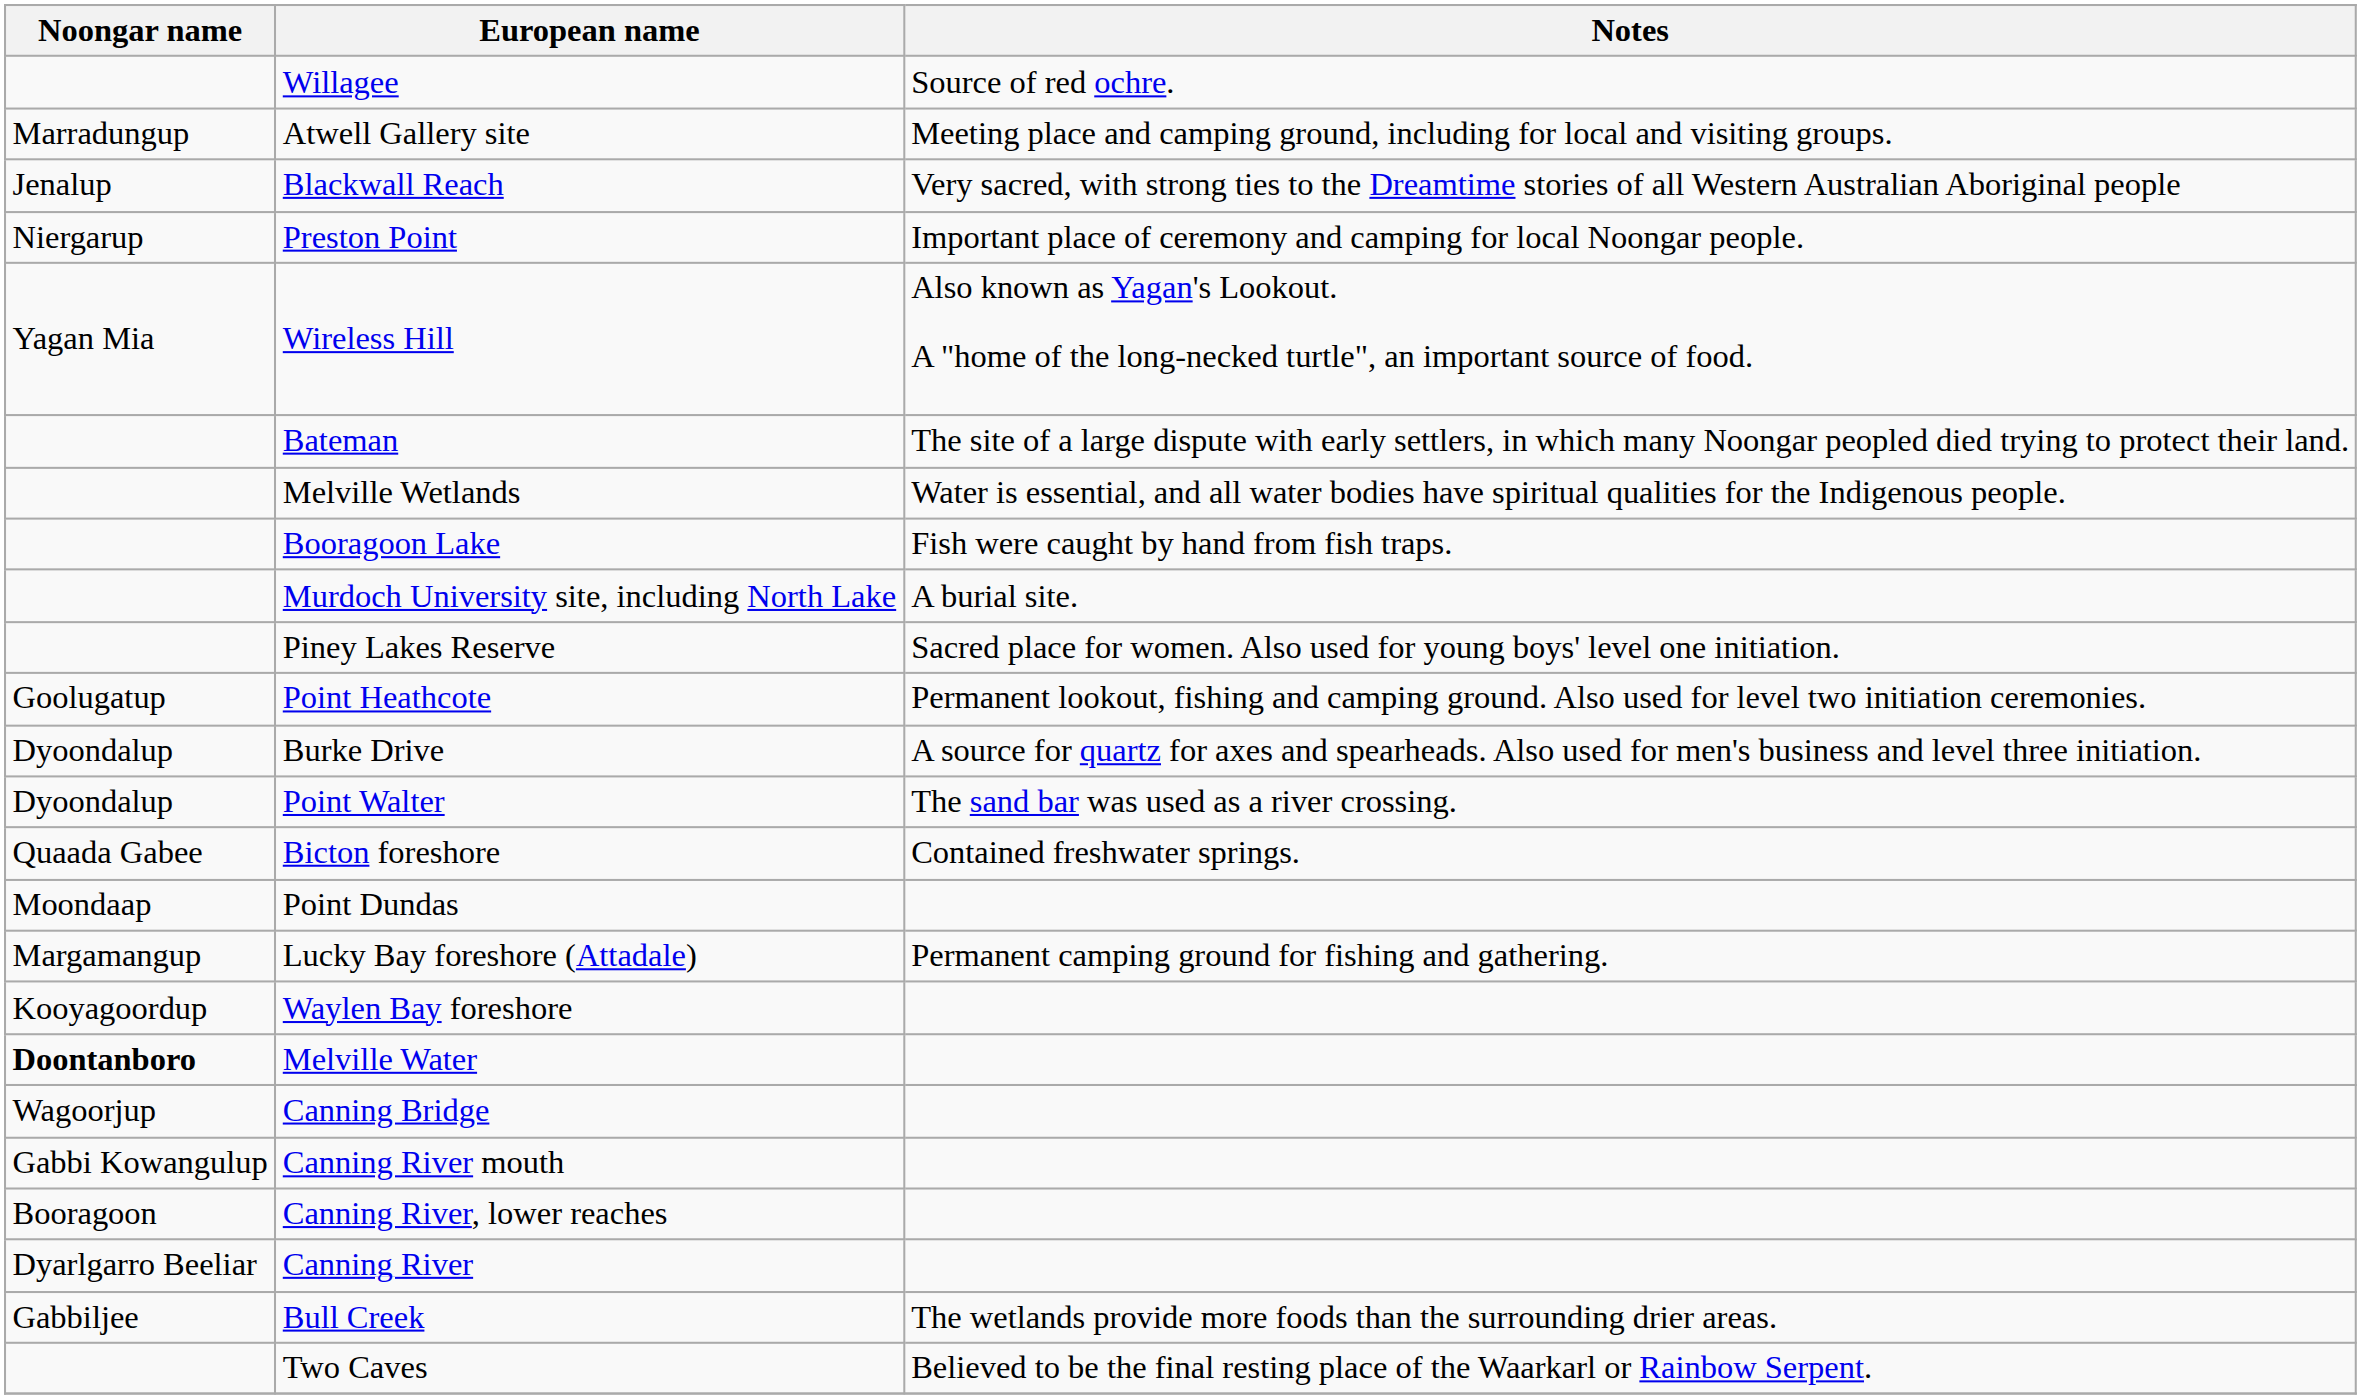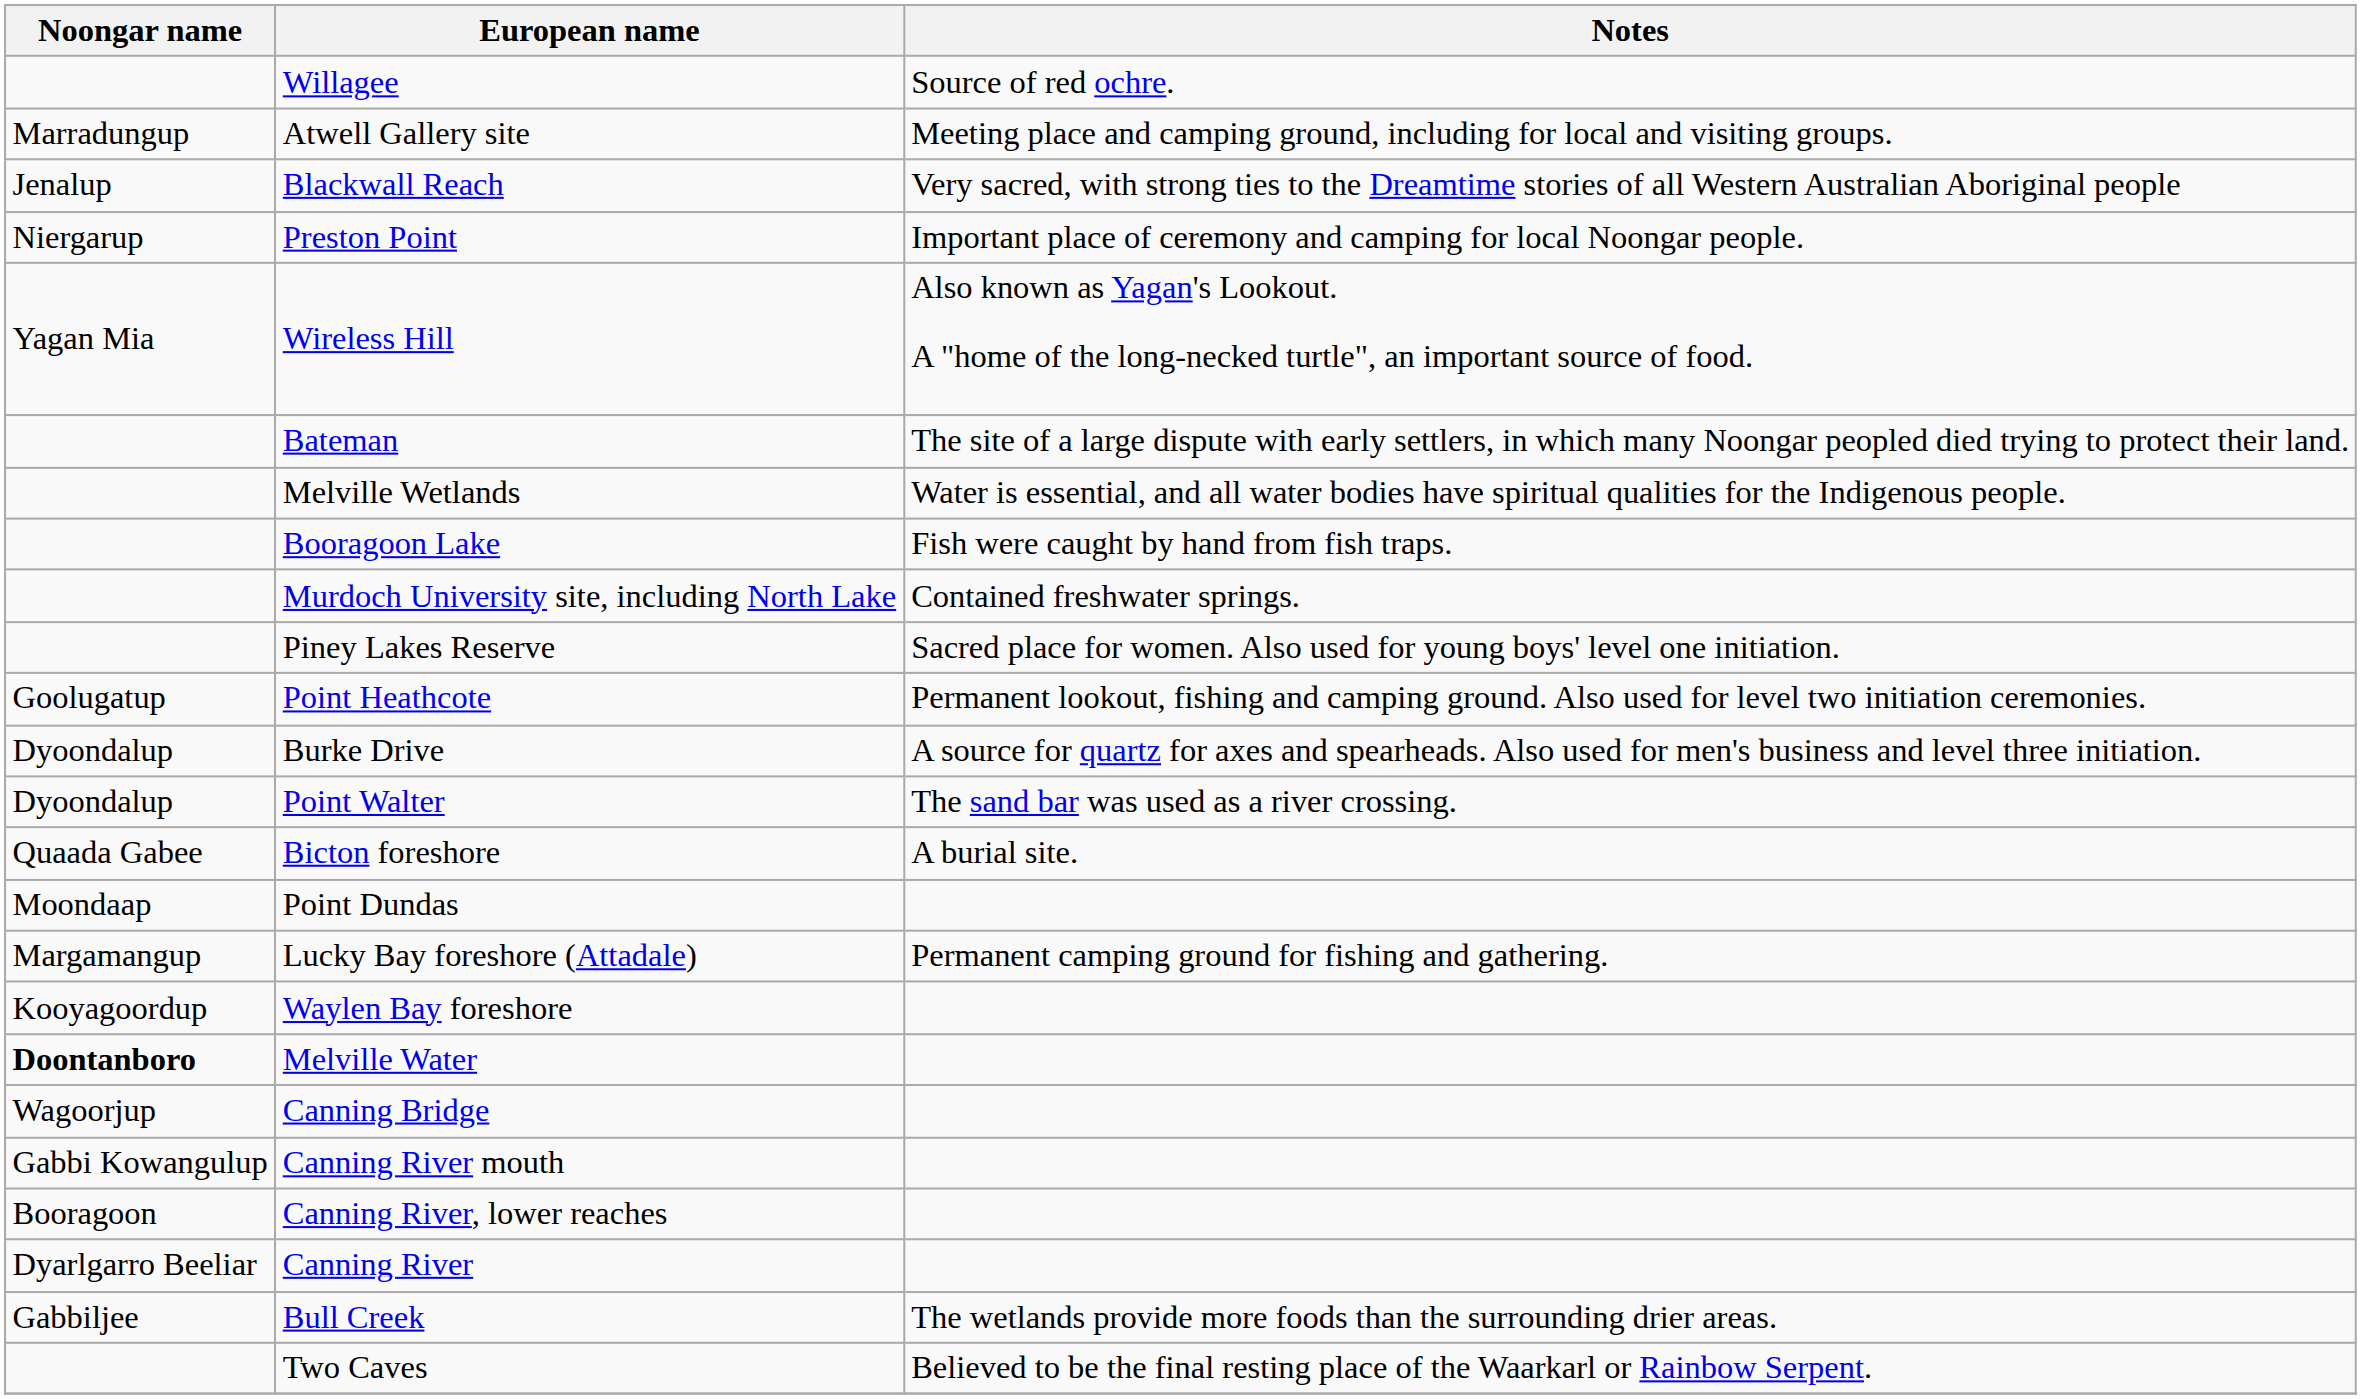 <table class="wikitable sortable">
 <tr>
 <th>Noongar name</th>
 <th>European name</th>
 <th>Notes</th>
 </tr>
 <tr>
 <td></td>
 <td><a href='#'>Willagee</a></td>
 <td>Source of red <a href='#'>ochre</a>.</td>
 </tr>
 <tr>
 <td>Marradungup</td>
 <td>Atwell Gallery site</td>
 <td>Meeting place and camping ground, including for local and visiting groups.</td>
 </tr>
 <tr>
 <td>Jenalup</td>
 <td><a href='#'>Blackwall Reach</a></td>
 <td>Very sacred, with strong ties to the <a href='#'>Dreamtime</a> stories of all Western Australian Aboriginal people</td>
 </tr>
 <tr>
 <td>Niergarup</td>
 <td><a href='#'>Preston Point</a></td>
 <td>Important place of ceremony and camping for local Noongar people.</td>
 </tr>
 <tr>
 <td>Yagan Mia</td>
 <td><a href='#'>Wireless Hill</a></td>
 <td>Also known as <a href='#'>Yagan</a>'s Lookout.<p>A "home of the long-necked turtle", an important source of food.</p></td>
 </tr>
 <tr>
 <td></td>
 <td><a href='#'>Bateman</a></td>
 <td>The site of a large dispute with early settlers, in which many Noongar peopled died trying to protect their land.</td>
 </tr>
 <tr>
 <td></td>
 <td>Melville Wetlands</td>
 <td>Water is essential, and all water bodies have spiritual qualities for the Indigenous people.</td>
 </tr>
 <tr>
 <td></td>
 <td><a href='#'>Booragoon Lake</a></td>
 <td>Fish were caught by hand from fish traps.</td>
 </tr>
 <tr>
 <td></td>
 <td><a href='#'>Murdoch University</a> site, including <a href='#'>North Lake</a></td>
-<td>A burial site.</td>
+<td>Contained freshwater springs.</td>
 </tr>
 <tr>
 <td></td>
 <td>Piney Lakes Reserve</td>
 <td>Sacred place for women. Also used for young boys' level one initiation.</td>
 </tr>
 <tr>
 <td>Goolugatup</td>
 <td><a href='#'>Point Heathcote</a></td>
 <td>Permanent lookout, fishing and camping ground. Also used for level two initiation ceremonies.</td>
 </tr>
 <tr>
 <td>Dyoondalup</td>
 <td>Burke Drive</td>
 <td>A source for <a href='#'>quartz</a> for axes and spearheads. Also used for men's business and level three initiation.</td>
 </tr>
 <tr>
 <td>Dyoondalup</td>
 <td><a href='#'>Point Walter</a></td>
 <td>The <a href='#'>sand bar</a> was used as a river crossing.</td>
 </tr>
 <tr>
 <td>Quaada Gabee</td>
 <td><a href='#'>Bicton</a> foreshore</td>
-<td>Contained freshwater springs.</td>
+<td>A burial site.</td>
 </tr>
 <tr>
 <td>Moondaap</td>
 <td>Point Dundas</td>
 <td></td>
 </tr>
 <tr>
 <td>Margamangup</td>
 <td>Lucky Bay foreshore (<a href='#'>Attadale</a>)</td>
 <td>Permanent camping ground for fishing and gathering.</td>
 </tr>
 <tr>
 <td>Kooyagoordup</td>
 <td><a href='#'>Waylen Bay</a> foreshore</td>
 <td></td>
 </tr>
 <tr>
 <td><strong>Doontanboro</strong></td>
 <td><a href='#'>Melville Water</a></td>
 <td></td>
 </tr>
 <tr>
 <td>Wagoorjup</td>
 <td><a href='#'>Canning Bridge</a></td>
 <td></td>
 </tr>
 <tr>
 <td>Gabbi Kowangulup</td>
 <td><a href='#'>Canning River</a> mouth</td>
 <td></td>
 </tr>
 <tr>
 <td>Booragoon</td>
 <td><a href='#'>Canning River</a>, lower reaches</td>
 </tr>
 <tr>
 <td>Dyarlgarro Beeliar</td>
 <td><a href='#'>Canning River</a></td>
 <td></td>
 </tr>
 <tr>
 <td>Gabbiljee</td>
 <td><a href='#'>Bull Creek</a></td>
 <td>The wetlands provide more foods than the surrounding drier areas.</td>
 </tr>
 <tr>
 <td></td>
 <td>Two Caves</td>
 <td>Believed to be the final resting place of the Waarkarl or <a href='#'>Rainbow Serpent</a>.</td>
 </tr>
 <tr>
 </tr>
 </table>
